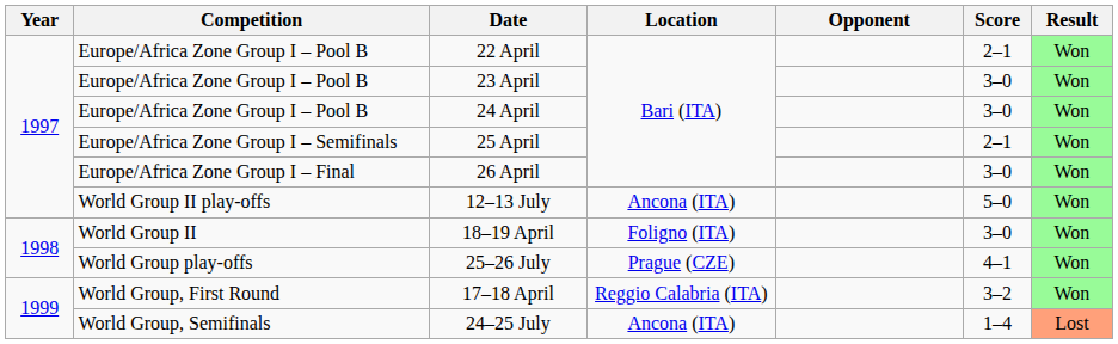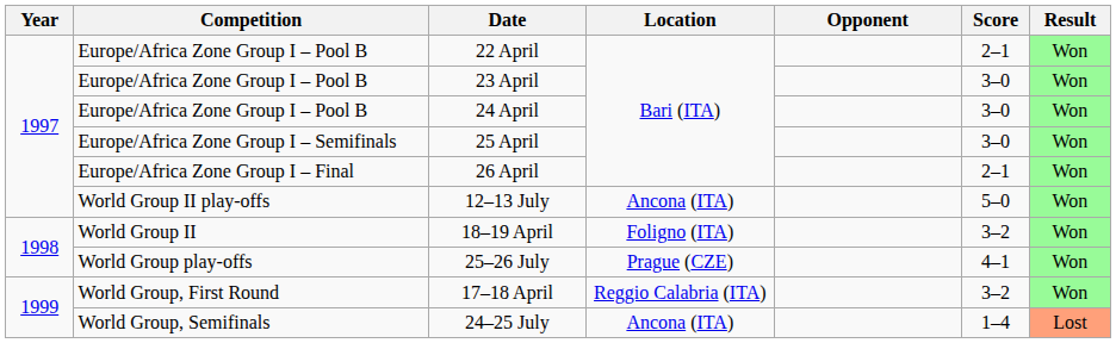 <table class="wikitable">
 <tr>
 <th width="50">Year</th>
 <th width="290">Competition</th>
 <th width="125">Date</th>
 <th width="150">Location</th>
 <th width="150">Opponent</th>
 <th width="50">Score</th>
 <th width="60">Result</th>
 </tr>
 <tr>
 <td align="center" rowspan="6"><a href='#'>1997</a></td>
 <td>Europe/Africa Zone Group I – Pool B</td>
 <td align="center">22 April</td>
 <td align="center" rowspan="5"><a href='#'>Bari</a> (<a href='#'>ITA</a>)</td>
 <td></td>
 <td align="center">2–1</td>
 <td align="center" bgcolor="#98FB98">Won</td>
 </tr>
 <tr>
 <td>Europe/Africa Zone Group I – Pool B</td>
 <td align="center">23 April</td>
 <td></td>
 <td align="center">3–0</td>
 <td align="center" bgcolor="#98FB98">Won</td>
 </tr>
 <tr>
 <td>Europe/Africa Zone Group I – Pool B</td>
 <td align="center">24 April</td>
 <td></td>
 <td align="center">3–0</td>
 <td align="center" bgcolor="#98FB98">Won</td>
 </tr>
 <tr>
 <td>Europe/Africa Zone Group I – Semifinals</td>
 <td align="center">25 April</td>
 <td></td>
-<td align="center">2–1</td>
+<td align="center">3–0</td>
 <td align="center" bgcolor="#98FB98">Won</td>
 </tr>
 <tr>
 <td>Europe/Africa Zone Group I – Final</td>
 <td align="center">26 April</td>
 <td></td>
-<td align="center">3–0</td>
+<td align="center">2–1</td>
 <td align="center" bgcolor="#98FB98">Won</td>
 </tr>
 <tr>
 <td>World Group II play-offs</td>
 <td align="center">12–13 July</td>
 <td align="center"><a href='#'>Ancona</a> (<a href='#'>ITA</a>)</td>
 <td></td>
 <td align="center">5–0</td>
 <td align="center" bgcolor="#98FB98">Won</td>
 </tr>
 <tr>
 <td align="center" rowspan="2"><a href='#'>1998</a></td>
 <td>World Group II</td>
 <td align="center">18–19 April</td>
 <td align="center"><a href='#'>Foligno</a> (<a href='#'>ITA</a>)</td>
 <td></td>
-<td align="center">3–0</td>
+<td align="center">3–2</td>
 <td align="center" bgcolor="#98FB98">Won</td>
 </tr>
 <tr>
 <td>World Group play-offs</td>
 <td align="center">25–26 July</td>
 <td align="center"><a href='#'>Prague</a> (<a href='#'>CZE</a>)</td>
 <td></td>
 <td align="center">4–1</td>
 <td align="center" bgcolor="#98FB98">Won</td>
 </tr>
 <tr>
 <td align="center" rowspan="2"><a href='#'>1999</a></td>
 <td>World Group, First Round</td>
 <td align="center">17–18 April</td>
 <td align="center"><a href='#'>Reggio Calabria</a> (<a href='#'>ITA</a>)</td>
 <td></td>
 <td align="center">3–2</td>
 <td align="center" bgcolor="#98FB98">Won</td>
 </tr>
 <tr>
 <td>World Group, Semifinals</td>
 <td align="center">24–25 July</td>
 <td align="center"><a href='#'>Ancona</a> (<a href='#'>ITA</a>)</td>
 <td></td>
 <td align="center">1–4</td>
 <td align="center" bgcolor="#FFA07A">Lost</td>
 </tr>
 <tr>
 </tr>
 </table>
